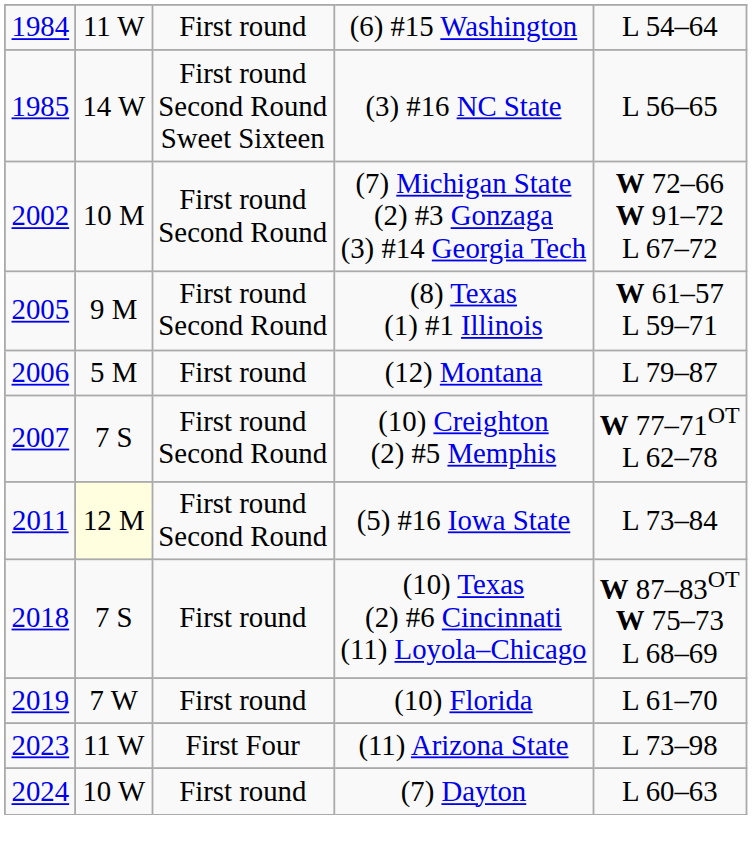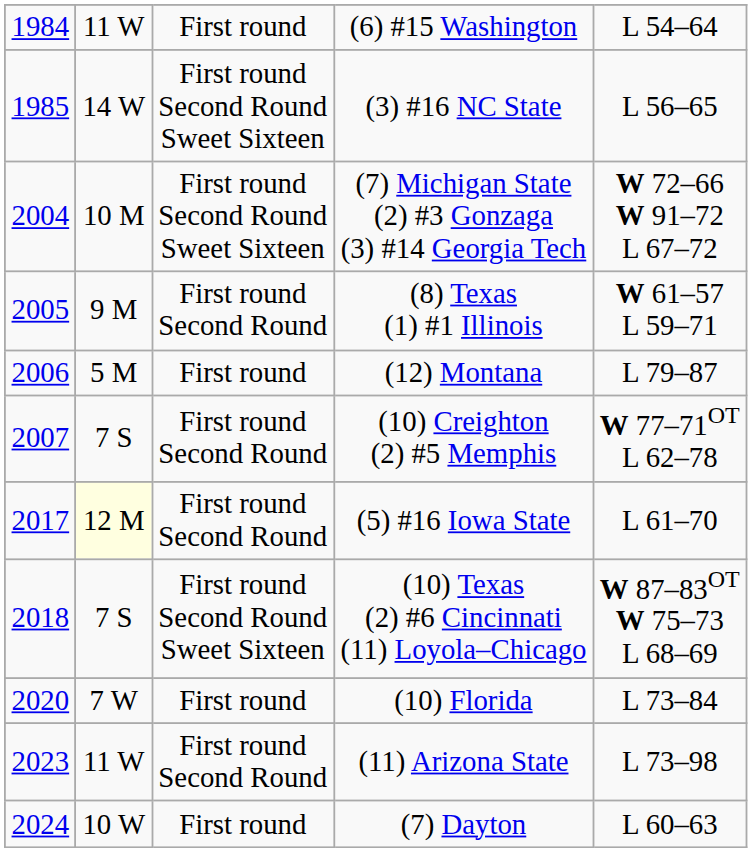 <table class=wikitable style="text-align:center">
 <tr>
 <td><a href='#'>1984</a></td>
 <td>11 W</td>
 <td>First round</td>
 <td>(6) #15 <a href='#'>Washington</a></td>
 <td>L 54–64</td>
 </tr>
 <tr>
 <td><a href='#'>1985</a></td>
 <td>14 W</td>
 <td>First round<br>Second Round<br>Sweet Sixteen</td>
 <td>(3) #16 <a href='#'>NC State</a></td>
 <td>L 56–65</td>
 </tr>
 <tr>
-<td><a href='#'>2002</a></td>
+<td><a href='#'>2004</a></td>
 <td>10 M</td>
-<td>First round<br>Second Round</td>
+<td>First round<br>Second Round<br>Sweet Sixteen</td>
 <td>(7) <a href='#'>Michigan State</a><br>(2) #3 <a href='#'>Gonzaga</a><br>(3) #14 <a href='#'>Georgia Tech</a></td>
 <td><strong>W</strong> 72–66<br><strong>W</strong> 91–72<br>L 67–72</td>
 </tr>
 <tr>
 <td><a href='#'>2005</a></td>
 <td>9 M</td>
 <td>First round<br>Second Round</td>
 <td>(8) <a href='#'>Texas</a><br>(1) #1 <a href='#'>Illinois</a></td>
 <td><strong>W</strong> 61–57<br>L 59–71</td>
 </tr>
 <tr>
 <td><a href='#'>2006</a></td>
 <td>5 M</td>
 <td>First round</td>
 <td>(12) <a href='#'>Montana</a></td>
 <td>L 79–87</td>
 </tr>
 <tr>
 <td><a href='#'>2007</a></td>
 <td>7 S</td>
 <td>First round<br>Second Round</td>
 <td>(10) <a href='#'>Creighton</a><br>(2) #5 <a href='#'>Memphis</a></td>
 <td><strong>W</strong> 77–71<sup>OT</sup><br>L 62–78</td>
 </tr>
 <tr>
-<td><a href='#'>2011</a></td>
+<td><a href='#'>2017</a></td>
 <td style="background: lightyellow;">12 M</td>
 <td>First round<br>Second Round</td>
 <td>(5) #16 <a href='#'>Iowa State</a></td>
-<td>L 73–84</td>
+<td>L 61–70</td>
 </tr>
 <tr>
 <td><a href='#'>2018</a></td>
 <td>7 S</td>
-<td>First round</td>
+<td>First round<br>Second Round<br>Sweet Sixteen</td>
 <td>(10) <a href='#'>Texas</a><br>(2) #6 <a href='#'>Cincinnati</a><br>(11) <a href='#'>Loyola–Chicago</a></td>
 <td><strong>W</strong> 87–83<sup>OT</sup><br><strong>W</strong> 75–73<br>L 68–69</td>
 </tr>
 <tr>
-<td><a href='#'>2019</a></td>
+<td><a href='#'>2020</a></td>
 <td>7 W</td>
 <td>First round</td>
 <td>(10) <a href='#'>Florida</a></td>
-<td>L 61–70</td>
+<td>L 73–84</td>
 </tr>
 <tr>
 <td><a href='#'>2023</a></td>
 <td>11 W</td>
-<td>First Four</td>
+<td>First round<br>Second Round</td>
 <td>(11) <a href='#'>Arizona State</a></td>
 <td>L 73–98</td>
 </tr>
 <tr>
 <td><a href='#'>2024</a></td>
 <td>10 W</td>
 <td>First round</td>
 <td>(7) <a href='#'>Dayton</a></td>
 <td>L 60–63</td>
 </tr>
 </table>
